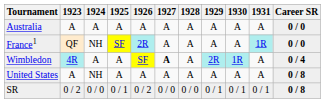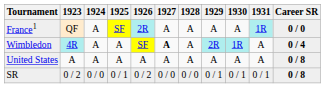 <table class="wikitable">
 <tr>
 <th>Tournament</th>
 <th>1923</th>
 <th>1924</th>
 <th>1925</th>
 <th>1926</th>
 <th>1927</th>
 <th>1928</th>
 <th>1929</th>
 <th>1930</th>
 <th>1931</th>
 <th>Career SR</th>
 </tr>
 <tr>
-<td style="background:#EFEFEF;"><a href='#'>Australia</a></td>
-<td align="center">A</td>
-<td align="center">A</td>
-<td align="center">A</td>
-<td align="center">A</td>
-<td align="center">A</td>
-<td align="center">A</td>
-<td align="center">A</td>
-<td align="center">A</td>
-<td align="center">A</td>
-<td align="center" style="background:#EFEFEF;"><strong>0 / 0</strong></td>
-</tr>
-<tr>
 <td style="background:#EFEFEF;"><a href='#'>France</a><sup>1</sup></td>
 <td align="center" style="background:#ffebcd;">QF</td>
-<td align="center">NH</td>
+<td align="center">A</td>
 <td align="center" style="background:yellow;"><a href='#'>SF</a></td>
 <td align="center" style="background:#afeeee;"><a href='#'>2R</a></td>
 <td align="center">A</td>
 <td align="center">A</td>
 <td align="center">A</td>
 <td align="center">A</td>
 <td align="center" style="background:#afeeee;"><a href='#'>1R</a></td>
 <td align="center" style="background:#EFEFEF;"><strong>0 / 0</strong></td>
 </tr>
 <tr>
 <td style="background:#EFEFEF;"><a href='#'>Wimbledon</a></td>
 <td align="center" style="background:#afeeee;"><a href='#'>4R</a></td>
 <td align="center">A</td>
 <td align="center">A</td>
 <td align="center" style="background:yellow;"><a href='#'>SF</a></td>
 <td align="center"><strong>A</strong></td>
 <td align="center">A</td>
 <td align="center" style="background:#afeeee;"><a href='#'>2R</a></td>
 <td align="center" style="background:#afeeee;"><a href='#'>1R</a></td>
 <td align="center">A</td>
 <td align="center" style="background:#EFEFEF;"><strong>0 / 4</strong></td>
 </tr>
 <tr>
 <td style="background:#EFEFEF;"><a href='#'>United States</a></td>
 <td align="center">A</td>
-<td align="center">NH</td>
+<td align="center">A</td>
 <td align="center">A</td>
 <td align="center">A</td>
 <td align="center">A</td>
 <td align="center">A</td>
 <td align="center">A</td>
 <td align="center">A</td>
 <td align="center">A</td>
 <td align="center" style="background:#EFEFEF;"><strong>0 / 8</strong></td>
 </tr>
 <tr>
 <td style="background:#EFEFEF;">SR</td>
 <td align="center" style="background:#EFEFEF;">0 / 2</td>
 <td align="center" style="background:#EFEFEF;">0 / 0</td>
 <td align="center" style="background:#EFEFEF;">0 / 1</td>
 <td align="center" style="background:#EFEFEF;">0 / 2</td>
 <td align="center" style="background:#EFEFEF;">0 / 0</td>
 <td align="center" style="background:#EFEFEF;">0 / 0</td>
 <td align="center" style="background:#EFEFEF;">0 / 1</td>
 <td align="center" style="background:#EFEFEF;">0 / 1</td>
 <td align="center" style="background:#EFEFEF;">0 / 1</td>
 <td align="center" style="background:#EFEFEF;"><strong>0 / 8</strong></td>
 </tr>
 </table>
